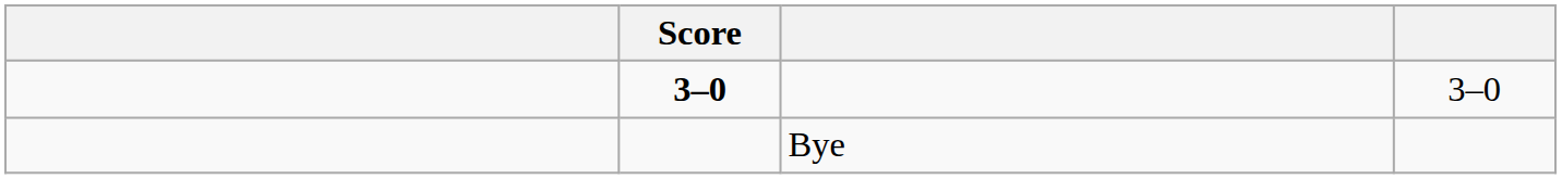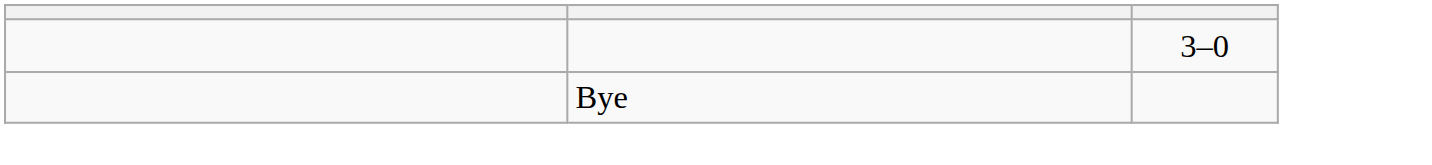 <table class="wikitable" style="text-align: center; ">
 <tr>
 <th align="right" width="270"></th>
-<th width="65">Score</th>
 <th align="left" width="270"></th>
 <th width="65"></th>
 </tr>
 <tr>
 <td align="left"><strong></strong></td>
-<td><strong>3–0</strong></td>
 <td align="left"></td>
 <td>3–0 <strong></strong></td>
 </tr>
 <tr>
 <td align="left"><strong></strong></td>
-<td></td>
 <td align="left">Bye</td>
 <td></td>
 </tr>
 </table>
